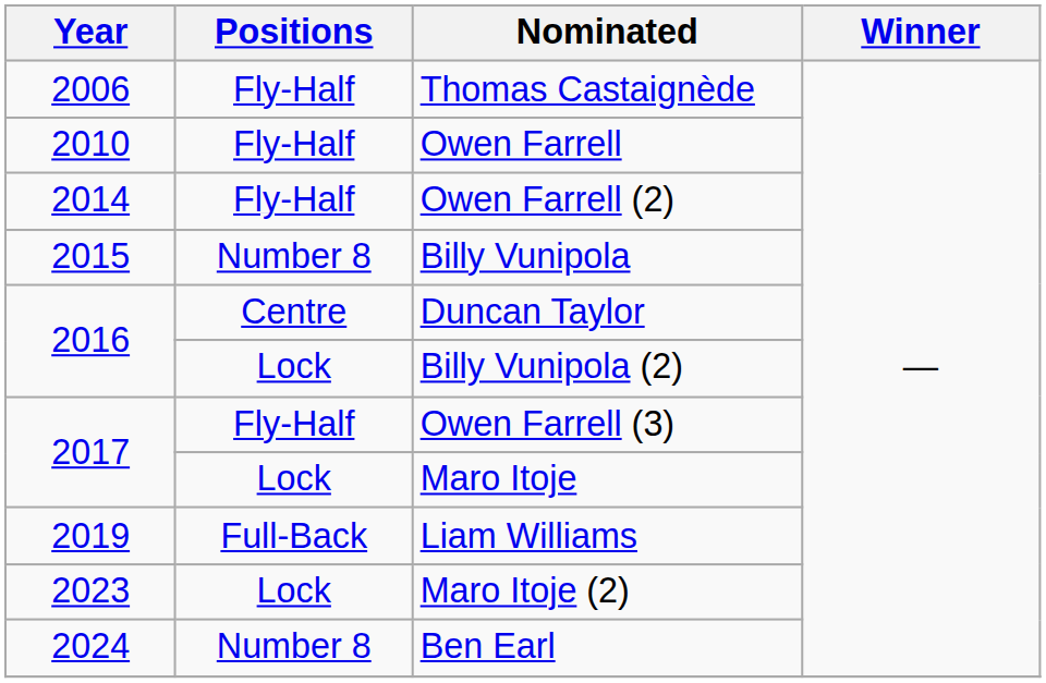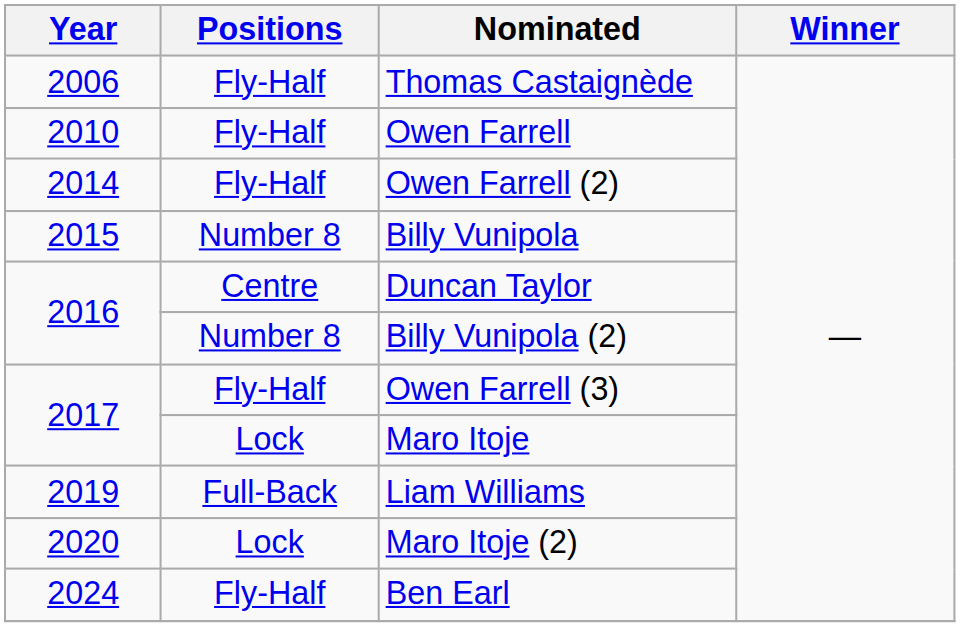 <table class="wikitable sticky-header">
 <tr>
 <th width=70><a href='#'>Year</a></th>
 <th width=100><a href='#'>Positions</a></th>
 <th width=170>Nominated</th>
 <th width=100><a href='#'>Winner</a></th>
 </tr>
 <tr>
 <td align=center><a href='#'>2006</a></td>
 <td align=center><a href='#'>Fly-Half</a></td>
 <td> <a href='#'>Thomas Castaignède</a></td>
 <td align=center rowspan=11>—</td>
 </tr>
 <tr>
 <td align=center><a href='#'>2010</a></td>
 <td align=center><a href='#'>Fly-Half</a></td>
 <td> <a href='#'>Owen Farrell</a></td>
 </tr>
 <tr>
 <td align=center><a href='#'>2014</a></td>
 <td align=center><a href='#'>Fly-Half</a></td>
 <td> <a href='#'>Owen Farrell</a> (2)</td>
 </tr>
 <tr>
 <td align=center><a href='#'>2015</a></td>
 <td align=center><a href='#'>Number 8</a></td>
 <td> <a href='#'>Billy Vunipola</a></td>
 </tr>
 <tr>
 <td align=center rowspan=2><a href='#'>2016</a></td>
 <td align=center><a href='#'>Centre</a></td>
 <td> <a href='#'>Duncan Taylor</a></td>
 </tr>
 <tr>
-<td align=center><a href='#'>Lock</a></td>
+<td align=center><a href='#'>Number 8</a></td>
 <td> <a href='#'>Billy Vunipola</a> (2)</td>
 </tr>
 <tr>
 <td align=center rowspan=2><a href='#'>2017</a></td>
 <td align=center><a href='#'>Fly-Half</a></td>
 <td> <a href='#'>Owen Farrell</a> (3)</td>
 </tr>
 <tr>
 <td align=center><a href='#'>Lock</a></td>
 <td> <a href='#'>Maro Itoje</a></td>
 </tr>
 <tr>
 <td align=center><a href='#'>2019</a></td>
 <td align=center><a href='#'>Full-Back</a></td>
 <td> <a href='#'>Liam Williams</a></td>
 </tr>
 <tr>
-<td align=center><a href='#'>2023</a></td>
+<td align=center><a href='#'>2020</a></td>
 <td align=center><a href='#'>Lock</a></td>
 <td> <a href='#'>Maro Itoje</a> (2)</td>
 </tr>
 <tr>
 <td align=center><a href='#'>2024</a></td>
-<td align=center><a href='#'>Number 8</a></td>
+<td align=center><a href='#'>Fly-Half</a></td>
 <td> <a href='#'>Ben Earl</a></td>
 </tr>
 <tr>
 </tr>
 </table>
